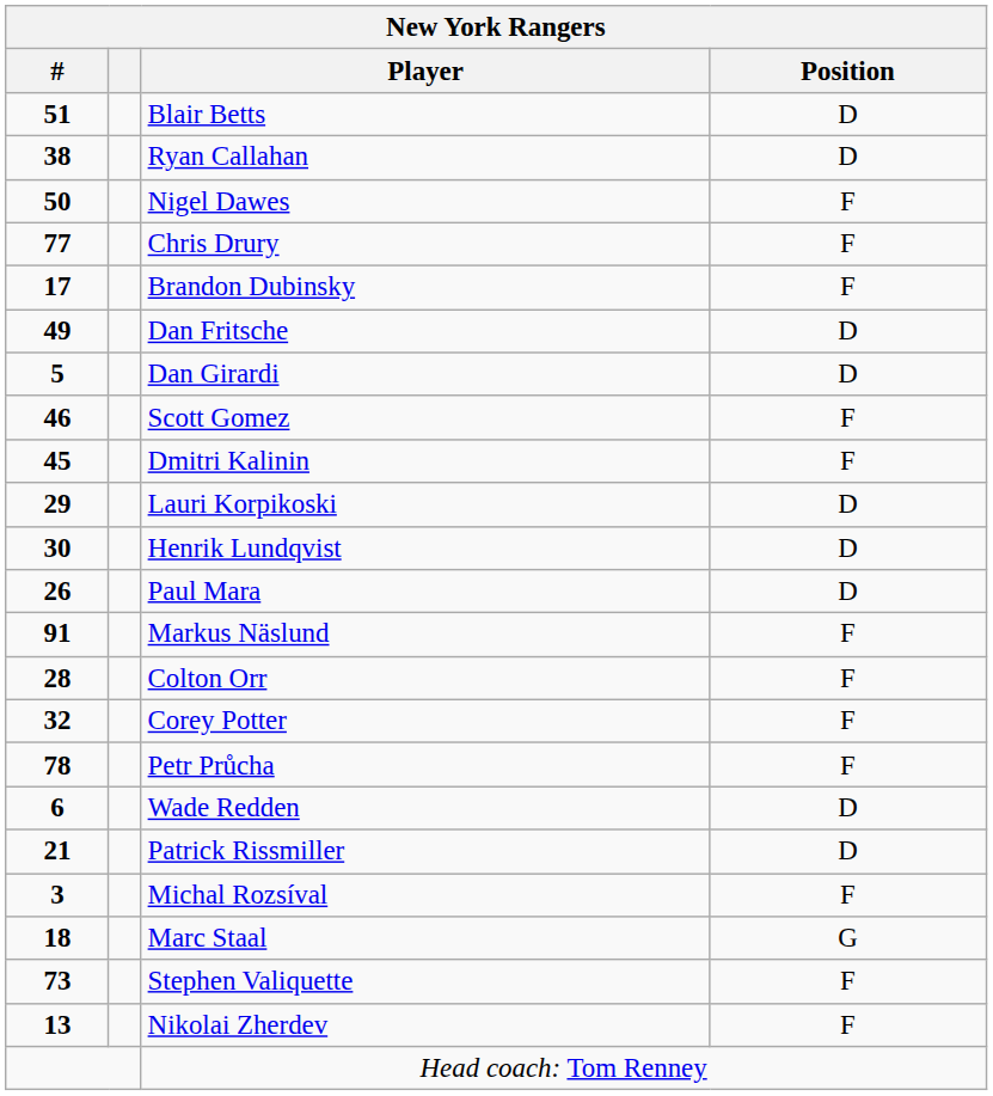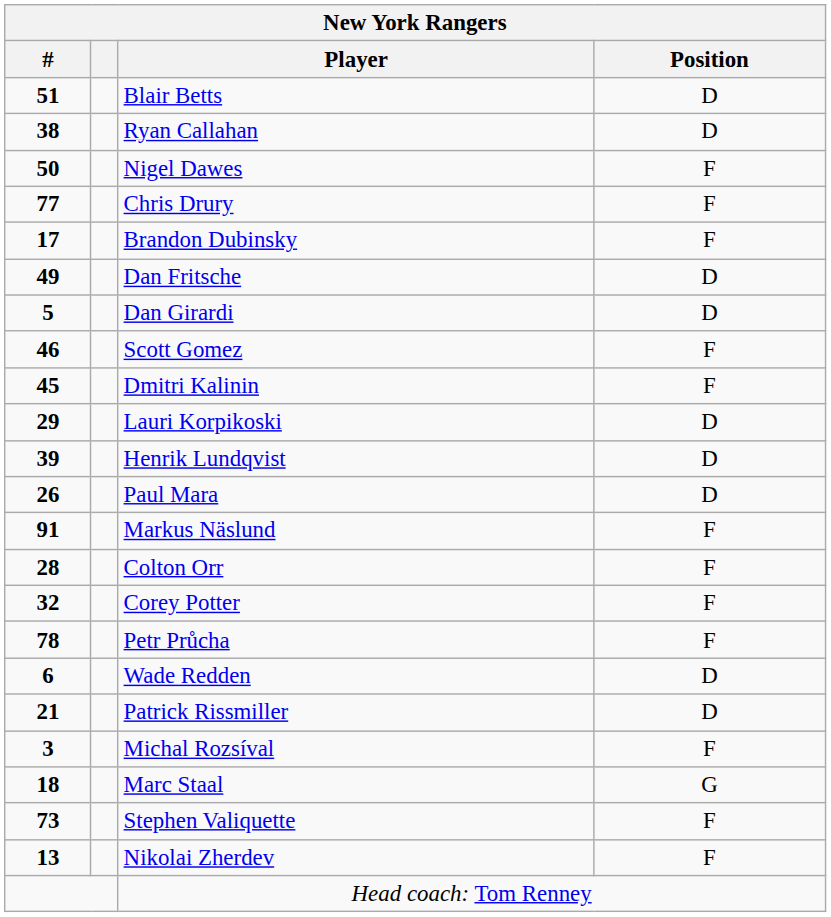 <table width="65%" class="wikitable" style="text-align:center">
 <tr>
 <th colspan=4>New York Rangers</th>
 </tr>
 <tr>
 <th>#</th>
 <th></th>
 <th>Player</th>
 <th>Position</th>
 </tr>
 <tr>
 <td><strong>51</strong></td>
 <td></td>
 <td align=left><a href='#'>Blair Betts</a></td>
 <td>D</td>
 </tr>
 <tr>
 <td><strong>38</strong></td>
 <td></td>
 <td align=left><a href='#'>Ryan Callahan</a></td>
 <td>D</td>
 </tr>
 <tr>
 <td><strong>50</strong></td>
 <td></td>
 <td align=left><a href='#'>Nigel Dawes</a></td>
 <td>F</td>
 </tr>
 <tr>
 <td><strong>77</strong></td>
 <td></td>
 <td align=left><a href='#'>Chris Drury</a></td>
 <td>F</td>
 </tr>
 <tr>
 <td><strong>17</strong></td>
 <td></td>
 <td align=left><a href='#'>Brandon Dubinsky</a></td>
 <td>F</td>
 </tr>
 <tr>
 <td><strong>49</strong></td>
 <td></td>
 <td align=left><a href='#'>Dan Fritsche</a></td>
 <td>D</td>
 </tr>
 <tr>
 <td><strong>5</strong></td>
 <td></td>
 <td align=left><a href='#'>Dan Girardi</a></td>
 <td>D</td>
 </tr>
 <tr>
 <td><strong>46</strong></td>
 <td></td>
 <td align=left><a href='#'>Scott Gomez</a></td>
 <td>F</td>
 </tr>
 <tr>
 <td><strong>45</strong></td>
 <td></td>
 <td align=left><a href='#'>Dmitri Kalinin</a></td>
 <td>F</td>
 </tr>
 <tr>
 <td><strong>29</strong></td>
 <td></td>
 <td align=left><a href='#'>Lauri Korpikoski</a></td>
 <td>D</td>
 </tr>
 <tr>
-<td><strong>30</strong></td>
+<td><strong>39</strong></td>
 <td></td>
 <td align=left><a href='#'>Henrik Lundqvist</a></td>
 <td>D</td>
 </tr>
 <tr>
 <td><strong>26</strong></td>
 <td></td>
 <td align=left><a href='#'>Paul Mara</a></td>
 <td>D</td>
 </tr>
 <tr>
 <td><strong>91</strong></td>
 <td></td>
 <td align=left><a href='#'>Markus Näslund</a></td>
 <td>F</td>
 </tr>
 <tr>
 <td><strong>28</strong></td>
 <td></td>
 <td align=left><a href='#'>Colton Orr</a></td>
 <td>F</td>
 </tr>
 <tr>
 <td><strong>32</strong></td>
 <td></td>
 <td align=left><a href='#'>Corey Potter</a></td>
 <td>F</td>
 </tr>
 <tr>
 <td><strong>78</strong></td>
 <td></td>
 <td align=left><a href='#'>Petr Průcha</a></td>
 <td>F</td>
 </tr>
 <tr>
 <td><strong>6</strong></td>
 <td></td>
 <td align=left><a href='#'>Wade Redden</a></td>
 <td>D</td>
 </tr>
 <tr>
 <td><strong>21</strong></td>
 <td></td>
 <td align=left><a href='#'>Patrick Rissmiller</a></td>
 <td>D</td>
 </tr>
 <tr>
 <td><strong>3</strong></td>
 <td></td>
 <td align=left><a href='#'>Michal Rozsíval</a></td>
 <td>F</td>
 </tr>
 <tr>
 <td><strong>18</strong></td>
 <td></td>
 <td align=left><a href='#'>Marc Staal</a></td>
 <td>G</td>
 </tr>
 <tr>
 <td><strong>73</strong></td>
 <td></td>
 <td align=left><a href='#'>Stephen Valiquette</a></td>
 <td>F</td>
 </tr>
 <tr>
 <td><strong>13</strong></td>
 <td></td>
 <td align=left><a href='#'>Nikolai Zherdev</a></td>
 <td>F</td>
 </tr>
 <tr>
 <td colspan=2 align=right></td>
 <td colspan=3><em>Head coach:</em> <a href='#'>Tom Renney</a></td>
 </tr>
 </table>
